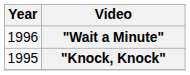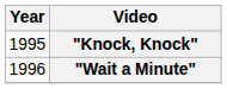 <table class="wikitable plainrowheaders">
 <tr>
 <th>Year</th>
 <th style="width:10em;">Video</th>
 </tr>
 <tr>
+<td>1995</td>
+<th scope="row">"Knock, Knock"</th>
+</tr>
+<tr>
 <td>1996</td>
 <th scope="row">"Wait a Minute"</th>
 </tr>
 <tr>
-<td>1995</td>
-<th scope="row">"Knock, Knock"</th>
-</tr>
-<tr>
 </tr>
 </table>
